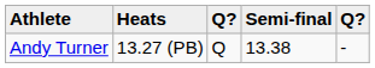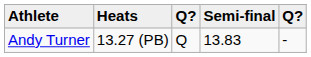 <table class="wikitable">
 <tr>
 <td !align="center" bgcolor="efefef"><strong>Athlete</strong></td>
 <td !align="center" bgcolor="efefef"><strong>Heats</strong></td>
 <td !align="center" bgcolor="efefef"><strong>Q?</strong></td>
 <td !align="center" bgcolor="efefef"><strong>Semi-final</strong></td>
 <td !align="center" bgcolor="efefef"><strong>Q?</strong></td>
 </tr>
 <tr>
 <td><a href='#'>Andy Turner</a></td>
 <td>13.27 (PB)</td>
 <td>Q</td>
-<td>13.38</td>
+<td>13.83</td>
 <td>-</td>
 </tr>
 </table>
